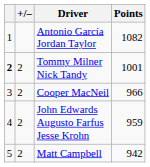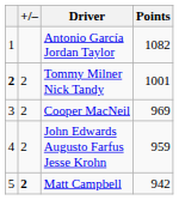 <table class="wikitable" style="font-size: 95%;">
 <tr>
 <th scope="col"></th>
 <th scope="col">+/–</th>
 <th scope="col">Driver</th>
 <th scope="col">Points</th>
 </tr>
 <tr>
 <td align=center>1</td>
 <td align="left"></td>
 <td> <a href='#'>Antonio García</a><br> <a href='#'>Jordan Taylor</a></td>
 <td align=right>1082</td>
 </tr>
 <tr>
 <td align=center><strong>2</strong></td>
 <td align="left"> 2</td>
 <td> <a href='#'>Tommy Milner</a><br> <a href='#'>Nick Tandy</a></td>
 <td align=right>1001</td>
 </tr>
 <tr>
 <td align=center>3</td>
 <td align="left"> 2</td>
 <td> <a href='#'>Cooper MacNeil</a></td>
-<td align=right>966</td>
+<td align=right>969</td>
 </tr>
 <tr>
 <td align=center>4</td>
 <td align="left"> 2</td>
 <td> <a href='#'>John Edwards</a><br> <a href='#'>Augusto Farfus</a><br> <a href='#'>Jesse Krohn</a></td>
 <td align=right>959</td>
 </tr>
 <tr>
 <td align=center>5</td>
-<td align="left"> 2</td>
+<td align="left"><strong> 2</strong></td>
 <td> <a href='#'>Matt Campbell</a></td>
 <td align=right>942</td>
 </tr>
 </table>
